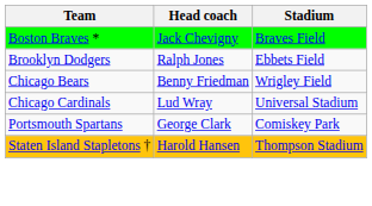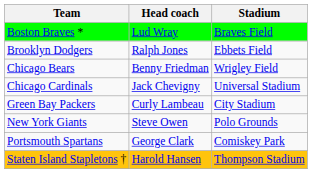 <table class="wikitable">
 <tr>
 <th>Team</th>
 <th>Head coach</th>
 <th>Stadium</th>
 </tr>
 <tr style="background-color:#00FF00;">
 <td><a href='#'>Boston Braves</a> *</td>
-<td><a href='#'>Jack Chevigny</a></td>
+<td><a href='#'>Lud Wray</a></td>
 <td><a href='#'>Braves Field</a></td>
 </tr>
 <tr>
 <td><a href='#'>Brooklyn Dodgers</a></td>
 <td><a href='#'>Ralph Jones</a></td>
 <td><a href='#'>Ebbets Field</a></td>
 </tr>
 <tr>
 <td><a href='#'>Chicago Bears</a></td>
 <td><a href='#'>Benny Friedman</a></td>
 <td><a href='#'>Wrigley Field</a></td>
 </tr>
 <tr>
 <td><a href='#'>Chicago Cardinals</a></td>
-<td><a href='#'>Lud Wray</a></td>
+<td><a href='#'>Jack Chevigny</a></td>
 <td><a href='#'>Universal Stadium</a></td>
+</tr>
+<tr>
+<td><a href='#'>Green Bay Packers</a></td>
+<td><a href='#'>Curly Lambeau</a></td>
+<td><a href='#'>City Stadium</a></td>
+</tr>
+<tr>
+<td><a href='#'>New York Giants</a></td>
+<td><a href='#'>Steve Owen</a></td>
+<td><a href='#'>Polo Grounds</a></td>
 </tr>
 <tr>
 <td><a href='#'>Portsmouth Spartans</a></td>
 <td><a href='#'>George Clark</a></td>
 <td><a href='#'>Comiskey Park</a></td>
 </tr>
 <tr style="background-color:#FFC40C;">
 <td><a href='#'>Staten Island Stapletons</a> †</td>
 <td><a href='#'>Harold Hansen</a></td>
 <td><a href='#'>Thompson Stadium</a></td>
 </tr>
 </table>
